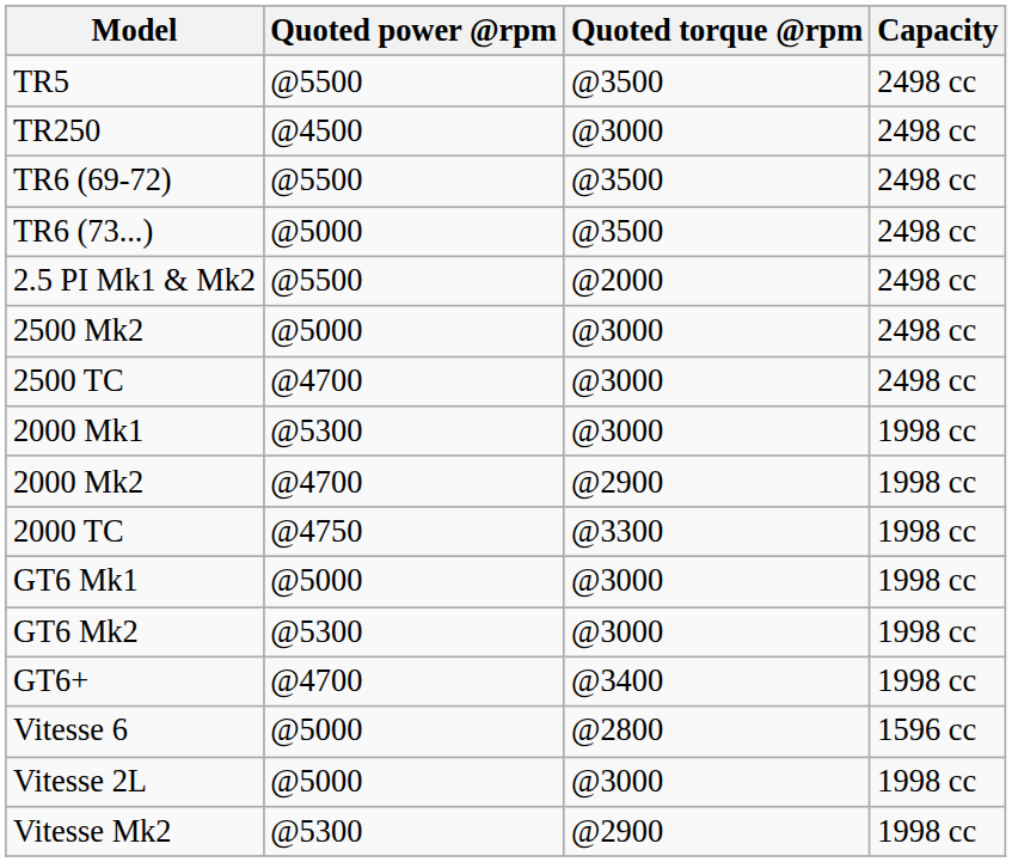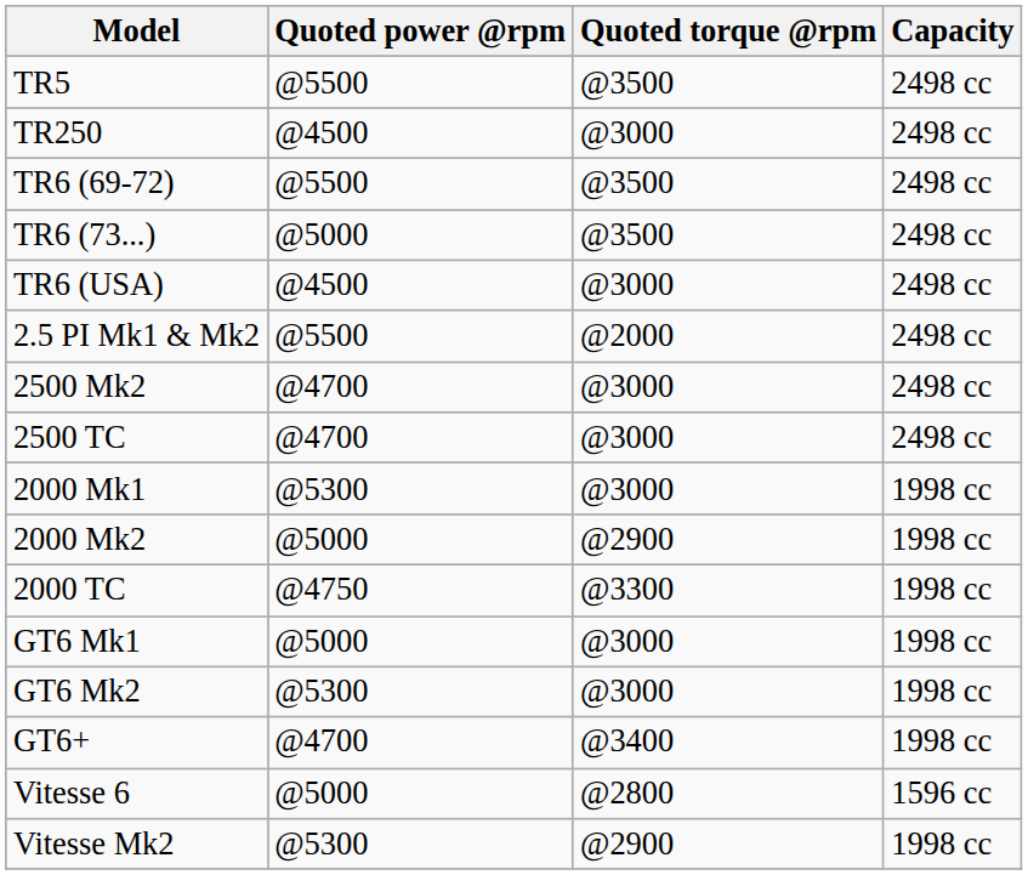 <table class="wikitable">
 <tr>
 <th>Model</th>
 <th>Quoted power @rpm</th>
 <th>Quoted torque @rpm</th>
 <th>Capacity</th>
 </tr>
 <tr>
 <td>TR5</td>
 <td> @5500</td>
 <td> @3500</td>
 <td>2498 cc</td>
 </tr>
 <tr>
 <td>TR250</td>
 <td> @4500</td>
 <td> @3000</td>
 <td>2498 cc</td>
 </tr>
 <tr>
 <td>TR6 (69-72)</td>
 <td> @5500</td>
 <td> @3500</td>
 <td>2498 cc</td>
 </tr>
 <tr>
 <td>TR6 (73...)</td>
 <td> @5000</td>
 <td> @3500</td>
 <td>2498 cc</td>
 </tr>
 <tr>
+<td>TR6 (USA)</td>
+<td> @4500</td>
+<td> @3000</td>
+<td>2498 cc</td>
+</tr>
+<tr>
 <td>2.5 PI Mk1 & Mk2</td>
 <td> @5500</td>
 <td> @2000</td>
 <td>2498 cc</td>
 </tr>
 <tr>
 <td>2500 Mk2</td>
-<td> @5000</td>
+<td> @4700</td>
 <td> @3000</td>
 <td>2498 cc</td>
 </tr>
 <tr>
 <td>2500 TC</td>
 <td> @4700</td>
 <td> @3000</td>
 <td>2498 cc</td>
 </tr>
 <tr>
 <td>2000 Mk1</td>
 <td> @5300</td>
 <td> @3000</td>
 <td>1998 cc</td>
 </tr>
 <tr>
 <td>2000 Mk2</td>
-<td> @4700</td>
+<td> @5000</td>
 <td> @2900</td>
 <td>1998 cc</td>
 </tr>
 <tr>
 <td>2000 TC</td>
 <td> @4750</td>
 <td> @3300</td>
 <td>1998 cc</td>
 </tr>
 <tr>
 <td>GT6 Mk1</td>
 <td> @5000</td>
 <td> @3000</td>
 <td>1998 cc</td>
 </tr>
 <tr>
 <td>GT6 Mk2</td>
 <td> @5300</td>
 <td> @3000</td>
 <td>1998 cc</td>
 </tr>
 <tr>
 <td>GT6+</td>
 <td> @4700</td>
 <td> @3400</td>
 <td>1998 cc</td>
 </tr>
 <tr>
 <td>Vitesse 6</td>
 <td> @5000</td>
 <td> @2800</td>
 <td>1596 cc</td>
 </tr>
 <tr>
-<td>Vitesse 2L</td>
-<td> @5000</td>
-<td> @3000</td>
-<td>1998 cc</td>
-</tr>
-<tr>
 <td>Vitesse Mk2</td>
 <td> @5300</td>
 <td> @2900</td>
 <td>1998 cc</td>
 </tr>
 </table>
